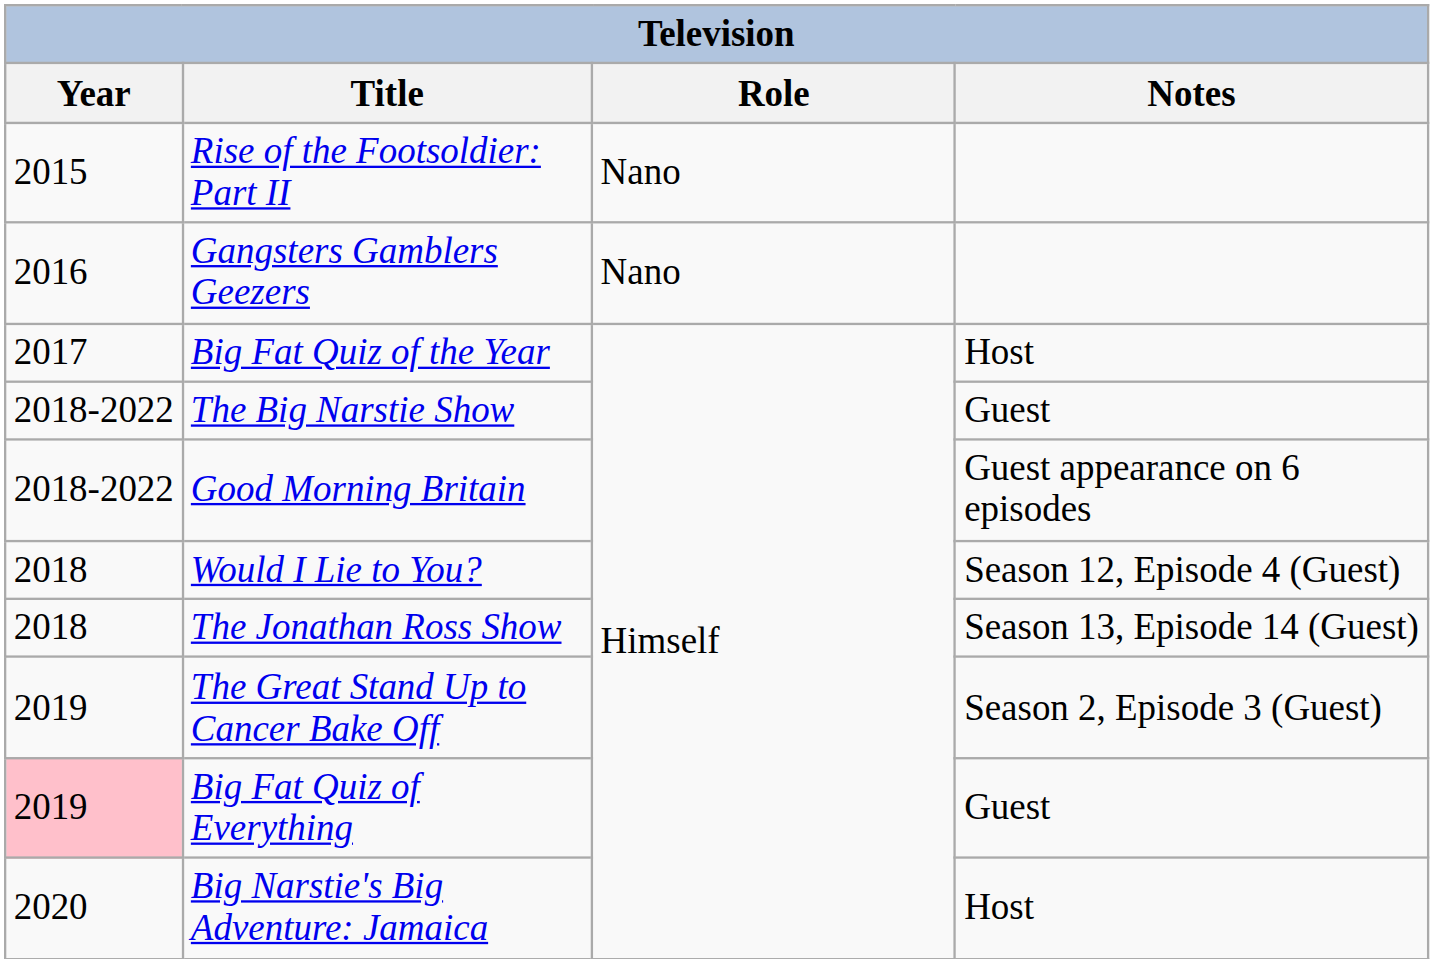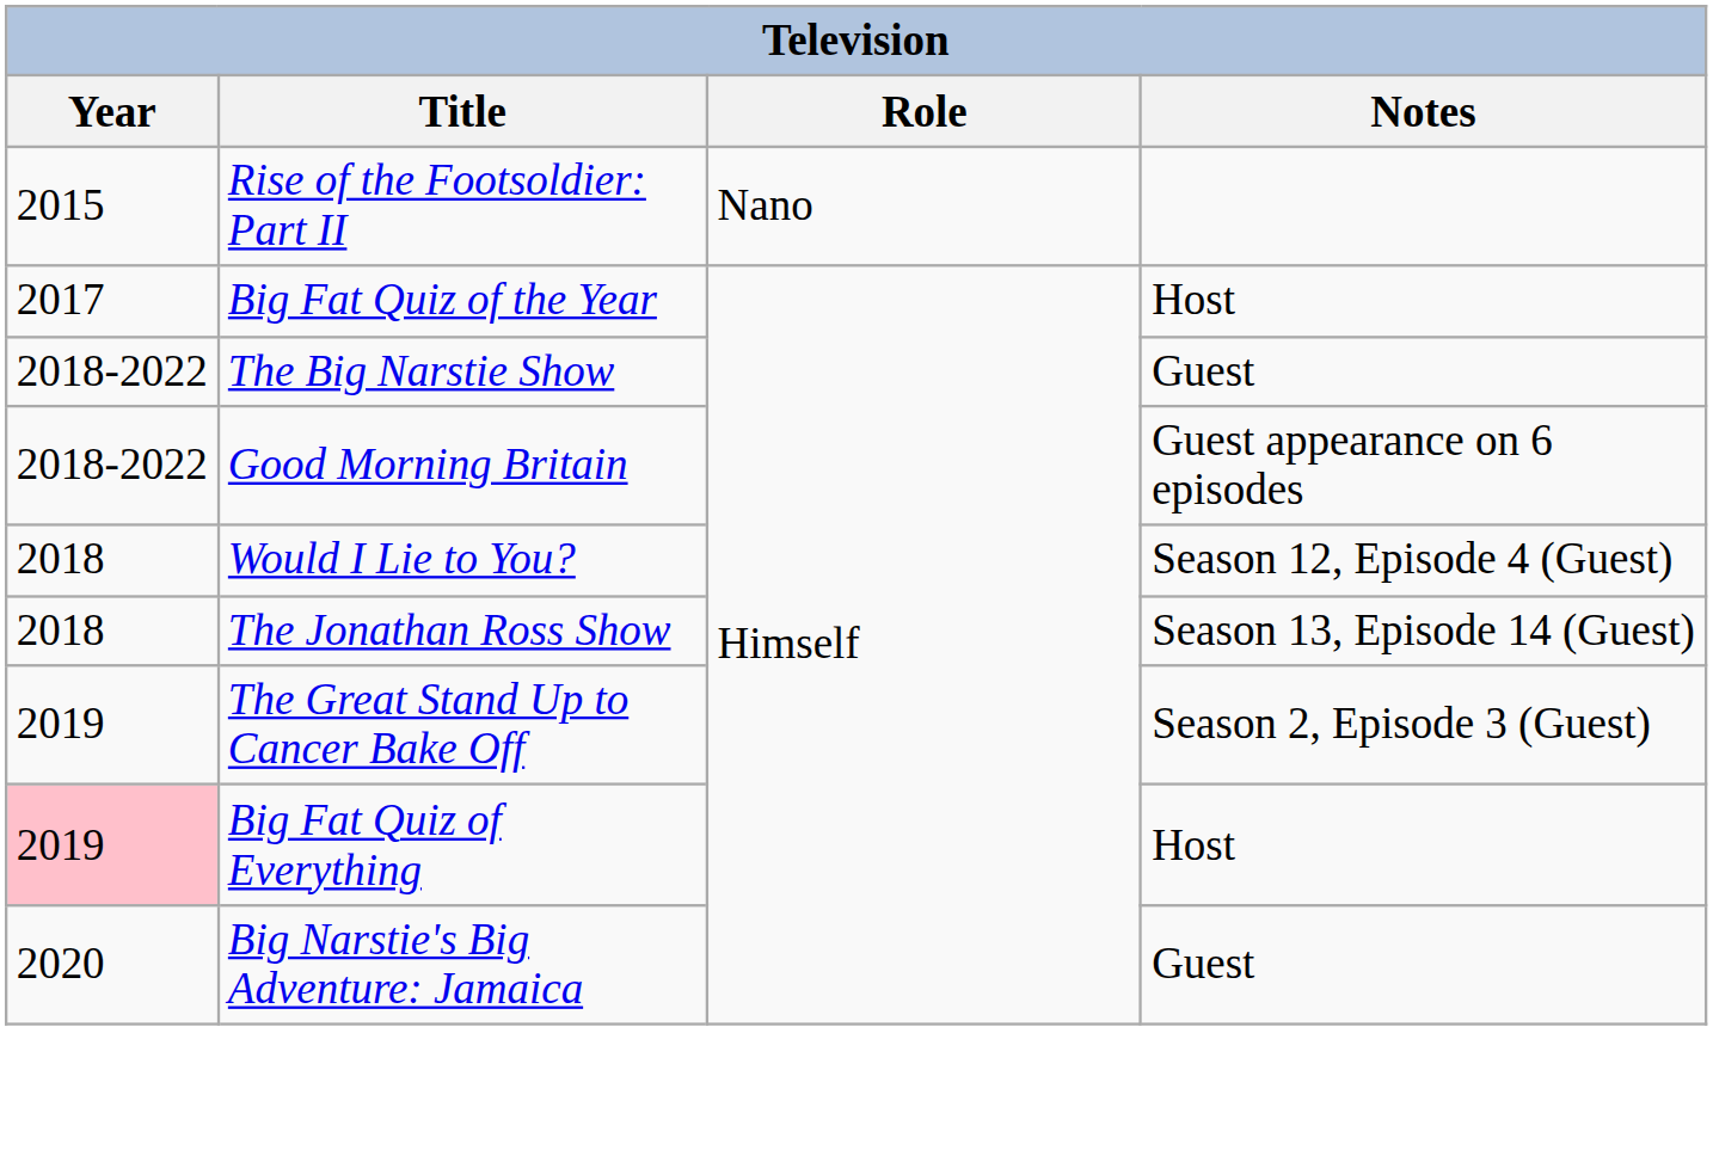 <table class="wikitable">
 <tr style="background:#ccc; text-align:center;">
 <th colspan="4" style="background: LightSteelBlue;">Television</th>
 </tr>
 <tr style="background:#ccc; text-align:center;">
 <th style="text-align:center;">Year</th>
 <th style="width:170px;">Title</th>
 <th style="width:150px;">Role</th>
 <th>Notes</th>
 </tr>
 <tr>
 <td>2015</td>
 <td><em><a href='#'>Rise of the Footsoldier: Part II</a></em></td>
 <td>Nano</td>
-</tr>
-<tr>
-<td>2016</td>
-<td><em><a href='#'>Gangsters Gamblers Geezers</a></em></td>
-<td>Nano</td>
-<td></td>
 </tr>
 <tr>
 <td>2017</td>
 <td><em><a href='#'>Big Fat Quiz of the Year</a></em></td>
 <td rowspan="8">Himself</td>
 <td>Host</td>
 </tr>
 <tr>
 <td>2018-2022</td>
 <td><em><a href='#'>The Big Narstie Show</a></em></td>
 <td>Guest</td>
 </tr>
 <tr>
 <td>2018-2022</td>
 <td><em><a href='#'>Good Morning Britain</a></em></td>
 <td>Guest appearance on 6<br>episodes</td>
 </tr>
 <tr>
 <td>2018</td>
 <td><em><a href='#'>Would I Lie to You?</a></em></td>
 <td>Season 12, Episode 4 (Guest)</td>
 </tr>
 <tr>
 <td>2018</td>
 <td><em><a href='#'>The Jonathan Ross Show</a></em></td>
 <td>Season 13, Episode 14 (Guest)</td>
 </tr>
 <tr>
 <td>2019</td>
 <td><em><a href='#'>The Great Stand Up to Cancer Bake Off</a></em></td>
 <td>Season 2, Episode 3 (Guest)</td>
 </tr>
 <tr>
 <td style="background: pink;">2019</td>
 <td><a href='#'><em>Big Fat Quiz of Everything</em></a></td>
-<td>Guest</td>
+<td>Host</td>
 </tr>
 <tr>
 <td>2020</td>
 <td><em><a href='#'>Big Narstie's Big Adventure: Jamaica</a></em></td>
-<td>Host</td>
+<td>Guest</td>
 </tr>
 </table>
